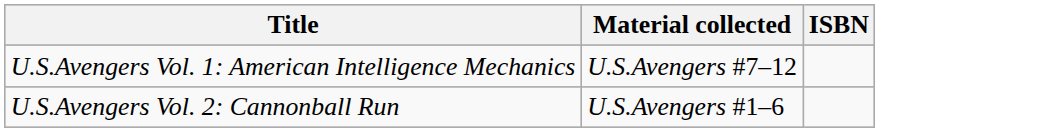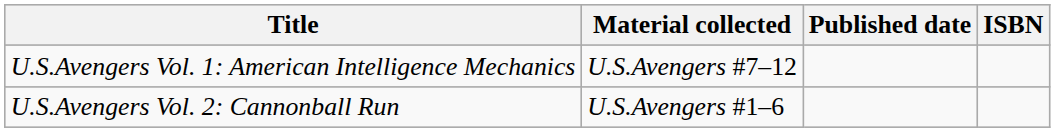 <table class="wikitable sortable">
 <tr>
 <th>Title</th>
 <th>Material collected</th>
+<th>Published date</th>
 <th>ISBN</th>
 </tr>
 <tr>
 <td><em>U.S.Avengers Vol. 1: American Intelligence Mechanics</em></td>
 <td><em>U.S.Avengers</em> #7–12</td>
 <td></td>
+<td></td>
 </tr>
 <tr>
 <td><em>U.S.Avengers Vol. 2: Cannonball Run</em></td>
 <td><em>U.S.Avengers</em> #1–6</td>
 <td></td>
+<td></td>
 </tr>
 </table>
